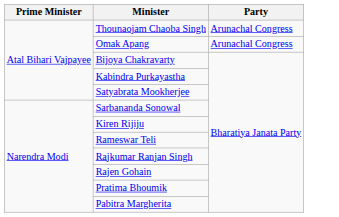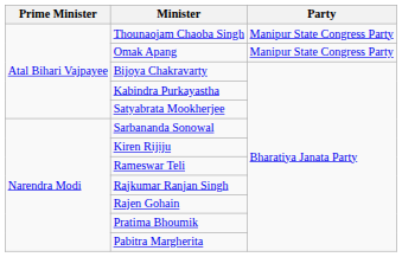 <table class="wikitable sortable">
 <tr>
 <th>Prime Minister</th>
 <th>Minister</th>
 <th>Party</th>
 </tr>
 <tr>
 <td rowspan="5"><a href='#'>Atal Bihari Vajpayee</a></td>
 <td><a href='#'>Thounaojam Chaoba Singh</a></td>
-<td><a href='#'>Arunachal Congress</a></td>
+<td><a href='#'>Manipur State Congress Party</a></td>
 </tr>
 <tr>
 <td><a href='#'>Omak Apang</a></td>
-<td><a href='#'>Arunachal Congress</a></td>
+<td><a href='#'>Manipur State Congress Party</a></td>
 </tr>
 <tr>
 <td><a href='#'>Bijoya Chakravarty</a></td>
 <td rowspan="10"><a href='#'>Bharatiya Janata Party</a></td>
 </tr>
 <tr>
 <td><a href='#'>Kabindra Purkayastha</a></td>
 </tr>
 <tr>
 <td><a href='#'>Satyabrata Mookherjee</a></td>
 </tr>
 <tr>
 <td rowspan="7"><a href='#'>Narendra Modi</a></td>
 <td><a href='#'>Sarbananda Sonowal</a></td>
 </tr>
 <tr>
 <td><a href='#'>Kiren Rijiju</a></td>
 </tr>
 <tr>
 <td><a href='#'>Rameswar Teli</a></td>
 </tr>
 <tr>
 <td><a href='#'>Rajkumar Ranjan Singh</a></td>
 </tr>
 <tr>
 <td><a href='#'>Rajen Gohain</a></td>
 </tr>
 <tr>
 <td><a href='#'>Pratima Bhoumik</a></td>
 </tr>
 <tr>
 <td><a href='#'>Pabitra Margherita</a></td>
 </tr>
 </table>
